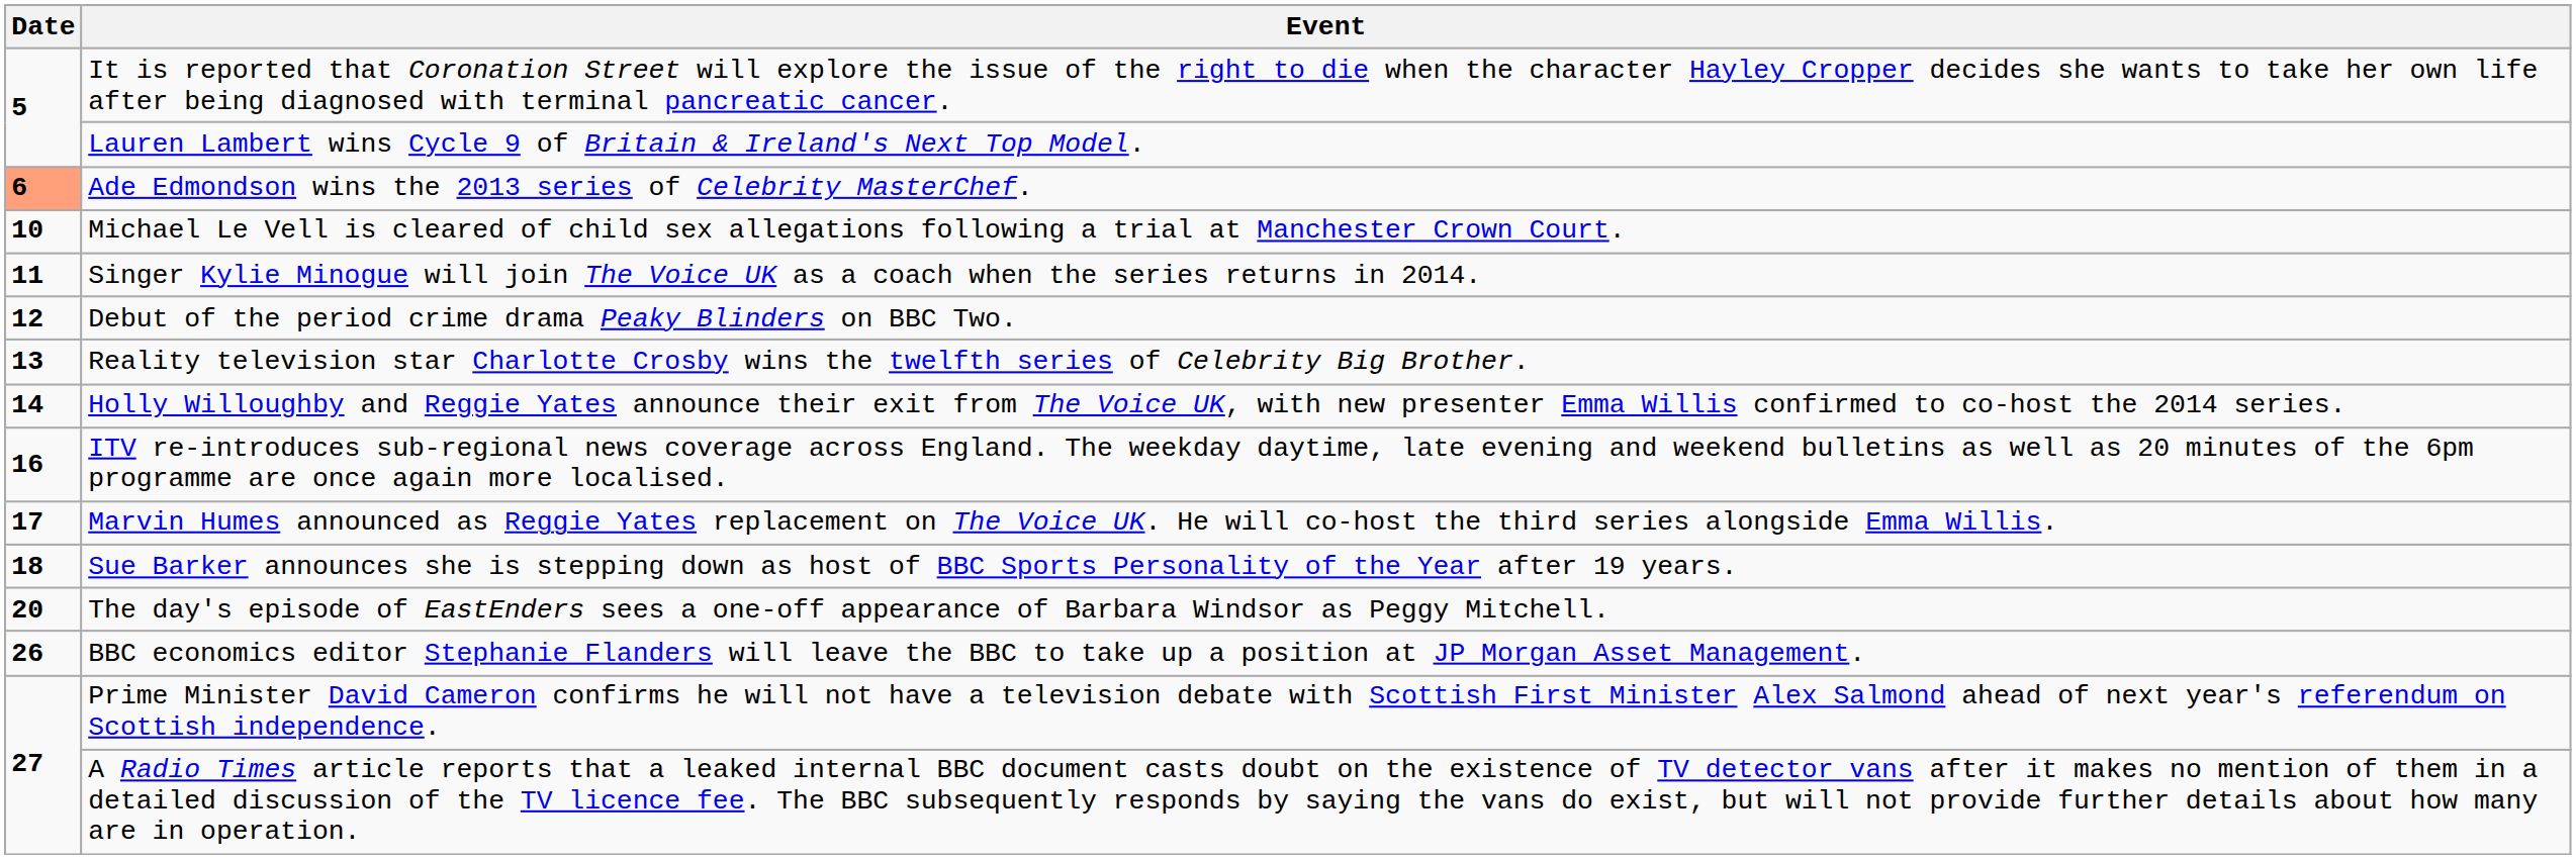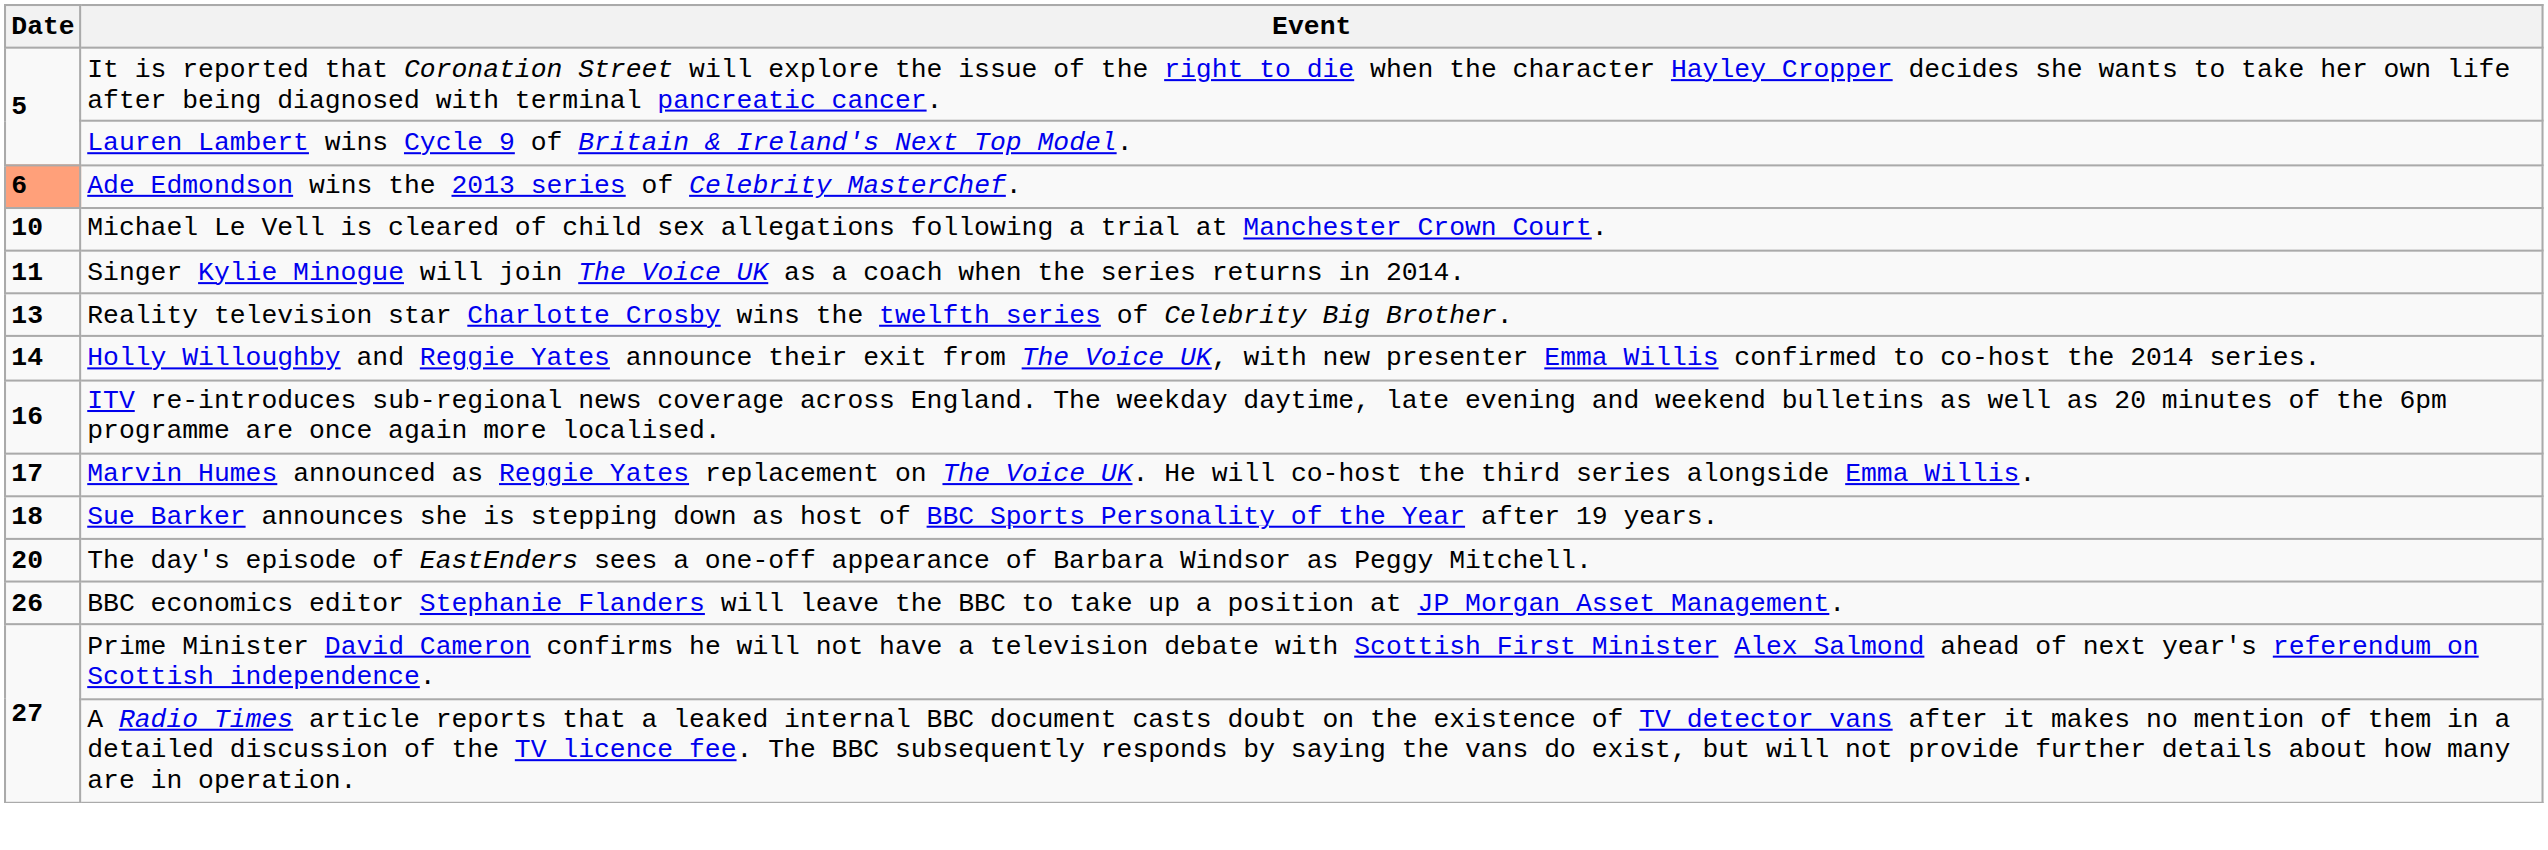 <table class="wikitable">
 <tr>
 <th>Date</th>
 <th>Event</th>
 </tr>
 <tr>
 <td rowspan=2><strong>5</strong></td>
 <td>It is reported that <em>Coronation Street</em> will explore the issue of the <a href='#'>right to die</a> when the character <a href='#'>Hayley Cropper</a> decides she wants to take her own life after being diagnosed with terminal <a href='#'>pancreatic cancer</a>.</td>
 </tr>
 <tr>
 <td><a href='#'>Lauren Lambert</a> wins <a href='#'>Cycle 9</a> of <em><a href='#'>Britain & Ireland's Next Top Model</a></em>.</td>
 </tr>
 <tr>
 <td style="background: lightsalmon;"><strong>6</strong></td>
 <td><a href='#'>Ade Edmondson</a> wins the <a href='#'>2013 series</a> of <em><a href='#'>Celebrity MasterChef</a></em>.</td>
 </tr>
 <tr>
 <td><strong>10</strong></td>
 <td>Michael Le Vell is cleared of child sex allegations following a trial at <a href='#'>Manchester Crown Court</a>.</td>
 </tr>
 <tr>
 <td><strong>11</strong></td>
 <td>Singer <a href='#'>Kylie Minogue</a> will join <em><a href='#'>The Voice UK</a></em> as a coach when the series returns in 2014.</td>
-</tr>
-<tr>
-<td><strong>12</strong></td>
-<td>Debut of the period crime drama <em><a href='#'>Peaky Blinders</a></em> on BBC Two.</td>
 </tr>
 <tr>
 <td><strong>13</strong></td>
 <td>Reality television star <a href='#'>Charlotte Crosby</a> wins the <a href='#'>twelfth series</a> of <em>Celebrity Big Brother</em>.</td>
 </tr>
 <tr>
 <td><strong>14</strong></td>
 <td><a href='#'>Holly Willoughby</a> and <a href='#'>Reggie Yates</a> announce their exit from <em><a href='#'>The Voice UK</a></em>, with new presenter <a href='#'>Emma Willis</a> confirmed to co-host the 2014 series.</td>
 </tr>
 <tr>
 <td><strong>16</strong></td>
 <td><a href='#'>ITV</a> re-introduces sub-regional news coverage across England. The weekday daytime, late evening and weekend bulletins as well as 20 minutes of the 6pm programme are once again more localised.</td>
 </tr>
 <tr>
 <td><strong>17</strong></td>
 <td><a href='#'>Marvin Humes</a> announced as <a href='#'>Reggie Yates</a> replacement on <em><a href='#'>The Voice UK</a></em>. He will co-host the third series alongside <a href='#'>Emma Willis</a>.</td>
 </tr>
 <tr>
 <td><strong>18</strong></td>
 <td><a href='#'>Sue Barker</a> announces she is stepping down as host of <a href='#'>BBC Sports Personality of the Year</a> after 19 years.</td>
 </tr>
 <tr>
 <td><strong>20</strong></td>
 <td>The day's episode of <em>EastEnders</em> sees a one-off appearance of Barbara Windsor as Peggy Mitchell.</td>
 </tr>
 <tr>
 <td><strong>26</strong></td>
 <td>BBC economics editor <a href='#'>Stephanie Flanders</a> will leave the BBC to take up a position at <a href='#'>JP Morgan Asset Management</a>.</td>
 </tr>
 <tr>
 <td rowspan=2><strong>27</strong></td>
 <td>Prime Minister <a href='#'>David Cameron</a> confirms he will not have a television debate with <a href='#'>Scottish First Minister</a> <a href='#'>Alex Salmond</a> ahead of next year's <a href='#'>referendum on Scottish independence</a>.</td>
 </tr>
 <tr>
 <td>A <em><a href='#'>Radio Times</a></em> article reports that a leaked internal BBC document casts doubt on the existence of <a href='#'>TV detector vans</a> after it makes no mention of them in a detailed discussion of the <a href='#'>TV licence fee</a>. The BBC subsequently responds by saying the vans do exist, but will not provide further details about how many are in operation.</td>
 </tr>
 </table>
